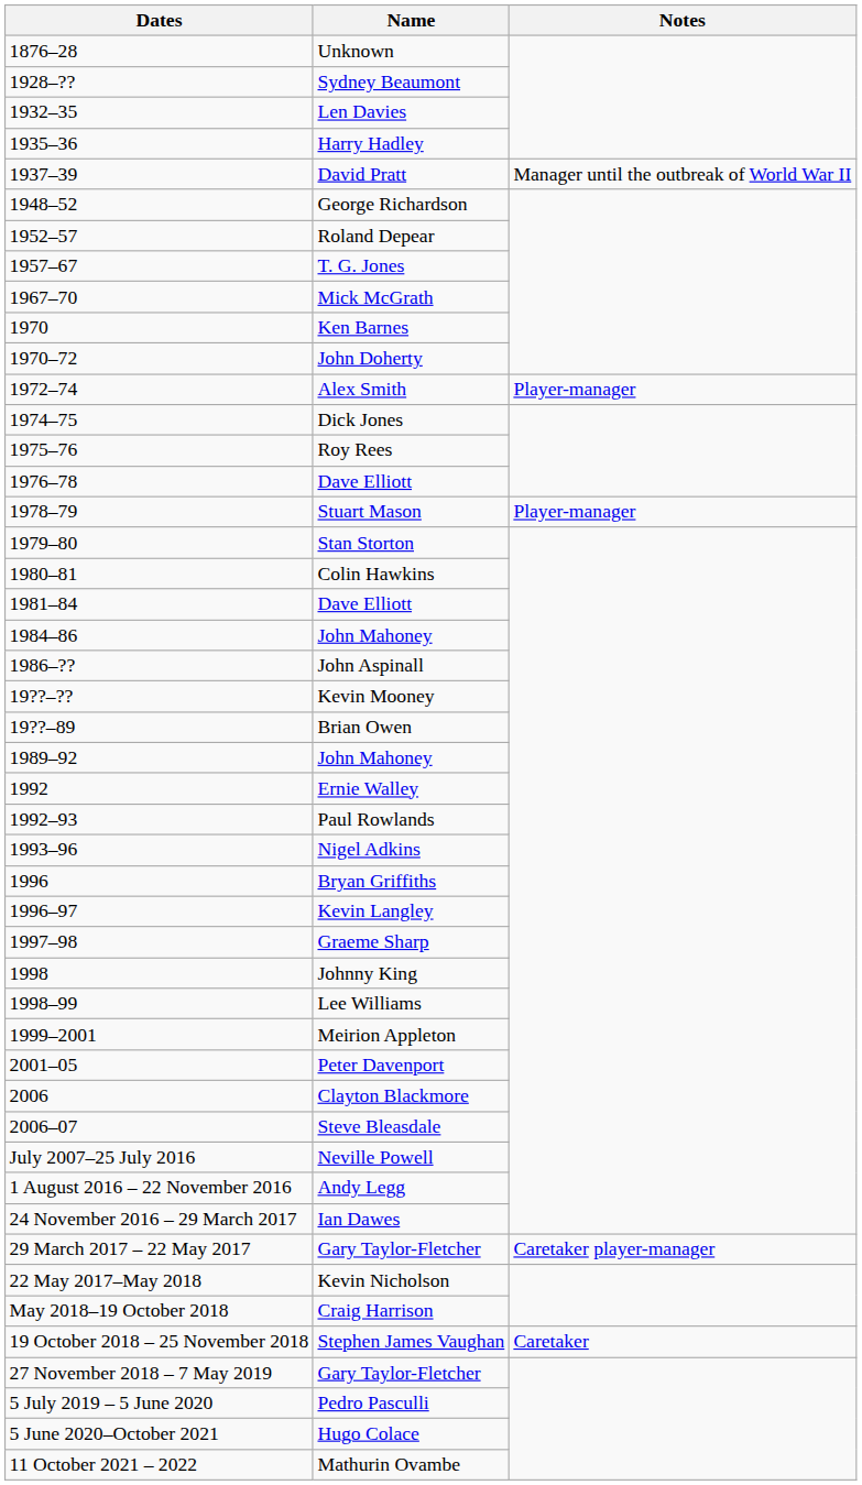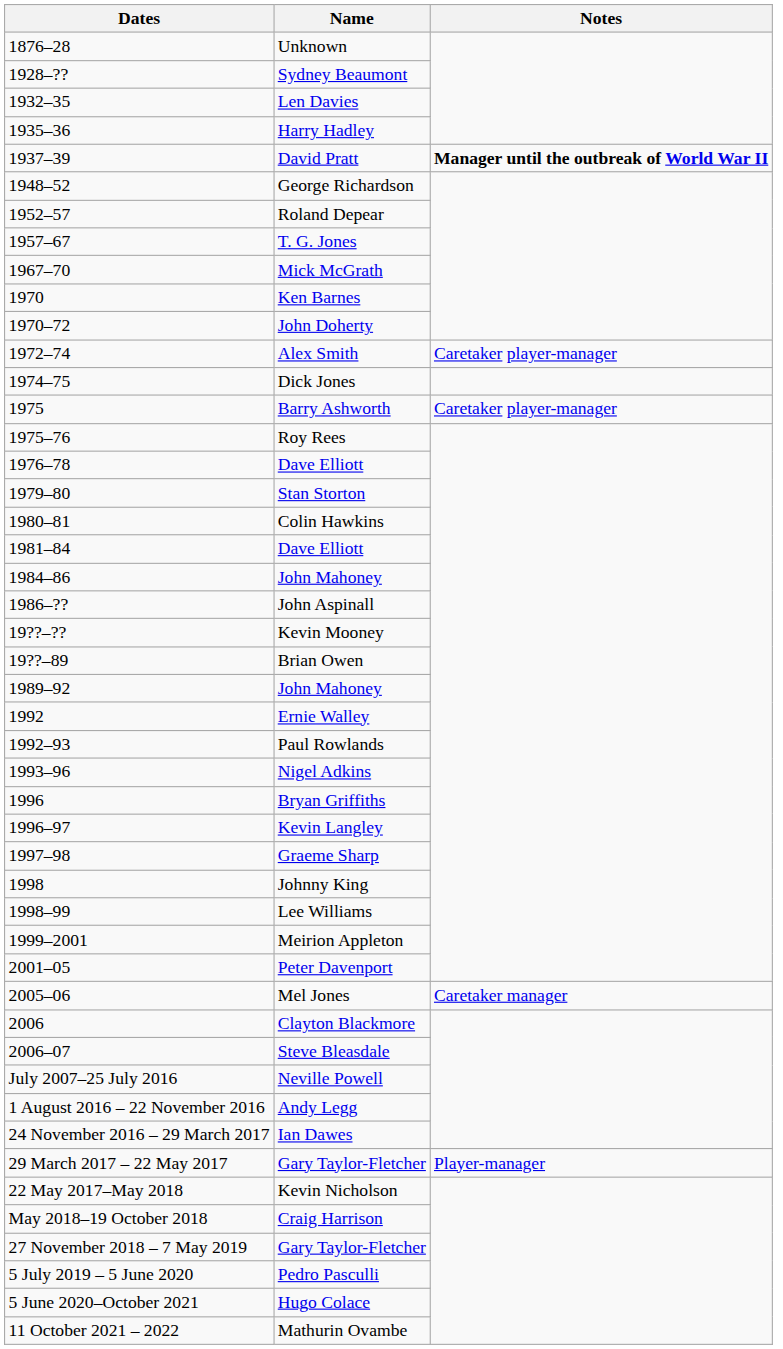 <table class="wikitable">
 <tr>
 <th>Dates</th>
 <th>Name</th>
 <th>Notes</th>
 </tr>
 <tr>
 <td>1876–28</td>
 <td>Unknown</td>
 </tr>
 <tr>
 <td>1928–??</td>
 <td> <a href='#'>Sydney Beaumont</a></td>
 </tr>
 <tr>
 <td>1932–35</td>
 <td> <a href='#'>Len Davies</a></td>
 </tr>
 <tr>
 <td>1935–36</td>
 <td> <a href='#'>Harry Hadley</a></td>
 </tr>
 <tr>
 <td>1937–39</td>
 <td> <a href='#'>David Pratt</a></td>
-<td>Manager until the outbreak of <a href='#'>World War II</a></td>
+<td><strong>Manager until the outbreak of <a href='#'>World War II</a></strong></td>
 </tr>
 <tr>
 <td>1948–52</td>
 <td> George Richardson</td>
 </tr>
 <tr>
 <td>1952–57</td>
 <td> Roland Depear</td>
 </tr>
 <tr>
 <td>1957–67</td>
 <td> <a href='#'>T. G. Jones</a></td>
 </tr>
 <tr>
 <td>1967–70</td>
 <td> <a href='#'>Mick McGrath</a></td>
 </tr>
 <tr>
 <td>1970</td>
 <td> <a href='#'>Ken Barnes</a></td>
 </tr>
 <tr>
 <td>1970–72</td>
 <td> <a href='#'>John Doherty</a></td>
 </tr>
 <tr>
 <td>1972–74</td>
 <td> <a href='#'>Alex Smith</a></td>
-<td><a href='#'>Player-manager</a></td>
+<td><a href='#'>Caretaker</a> <a href='#'>player-manager</a></td>
 </tr>
 <tr>
 <td>1974–75</td>
 <td> Dick Jones</td>
+</tr>
+<tr>
+<td>1975</td>
+<td> <a href='#'>Barry Ashworth</a></td>
+<td><a href='#'>Caretaker</a> <a href='#'>player-manager</a></td>
 </tr>
 <tr>
 <td>1975–76</td>
 <td> Roy Rees</td>
 </tr>
 <tr>
 <td>1976–78</td>
 <td> <a href='#'>Dave Elliott</a></td>
-</tr>
-<tr>
-<td>1978–79</td>
-<td> <a href='#'>Stuart Mason</a></td>
-<td><a href='#'>Player-manager</a></td>
 </tr>
 <tr>
 <td>1979–80</td>
 <td> <a href='#'>Stan Storton</a></td>
 </tr>
 <tr>
 <td>1980–81</td>
 <td> Colin Hawkins</td>
 </tr>
 <tr>
 <td>1981–84</td>
 <td> <a href='#'>Dave Elliott</a></td>
 </tr>
 <tr>
 <td>1984–86</td>
 <td> <a href='#'>John Mahoney</a></td>
 </tr>
 <tr>
 <td>1986–??</td>
 <td> John Aspinall</td>
 </tr>
 <tr>
 <td>19??–??</td>
 <td> Kevin Mooney</td>
 </tr>
 <tr>
 <td>19??–89</td>
 <td> Brian Owen</td>
 </tr>
 <tr>
 <td>1989–92</td>
 <td> <a href='#'>John Mahoney</a></td>
 </tr>
 <tr>
 <td>1992</td>
 <td> <a href='#'>Ernie Walley</a></td>
 </tr>
 <tr>
 <td>1992–93</td>
 <td> Paul Rowlands</td>
 </tr>
 <tr>
 <td>1993–96</td>
 <td> <a href='#'>Nigel Adkins</a></td>
 </tr>
 <tr>
 <td>1996</td>
 <td> <a href='#'>Bryan Griffiths</a></td>
 </tr>
 <tr>
 <td>1996–97</td>
 <td> <a href='#'>Kevin Langley</a></td>
 </tr>
 <tr>
 <td>1997–98</td>
 <td> <a href='#'>Graeme Sharp</a></td>
 </tr>
 <tr>
 <td>1998</td>
 <td> Johnny King</td>
 </tr>
 <tr>
 <td>1998–99</td>
 <td> Lee Williams</td>
 </tr>
 <tr>
 <td>1999–2001</td>
 <td> Meirion Appleton</td>
 </tr>
 <tr>
 <td>2001–05</td>
 <td> <a href='#'>Peter Davenport</a></td>
 </tr>
 <tr>
+<td>2005–06</td>
+<td> Mel Jones</td>
+<td><a href='#'>Caretaker manager</a></td>
+</tr>
+<tr>
 <td>2006</td>
 <td> <a href='#'>Clayton Blackmore</a></td>
 </tr>
 <tr>
 <td>2006–07</td>
 <td> <a href='#'>Steve Bleasdale</a></td>
 </tr>
 <tr>
 <td>July 2007–25 July 2016</td>
 <td> <a href='#'>Neville Powell</a></td>
 </tr>
 <tr>
 <td>1 August 2016 – 22 November 2016</td>
 <td> <a href='#'>Andy Legg</a></td>
 </tr>
 <tr>
 <td>24 November 2016 – 29 March 2017</td>
 <td> <a href='#'>Ian Dawes</a></td>
 </tr>
 <tr>
 <td>29 March 2017 – 22 May 2017</td>
 <td> <a href='#'>Gary Taylor-Fletcher</a></td>
-<td><a href='#'>Caretaker</a> <a href='#'>player-manager</a></td>
+<td><a href='#'>Player-manager</a></td>
 </tr>
 <tr>
 <td>22 May 2017–May 2018</td>
 <td> Kevin Nicholson</td>
 </tr>
 <tr>
 <td>May 2018–19 October 2018</td>
 <td> <a href='#'>Craig Harrison</a></td>
-</tr>
-<tr>
-<td>19 October 2018 – 25 November 2018</td>
-<td> <a href='#'>Stephen James Vaughan</a></td>
-<td><a href='#'>Caretaker</a></td>
 </tr>
 <tr>
 <td>27 November 2018 – 7 May 2019</td>
 <td> <a href='#'>Gary Taylor-Fletcher</a></td>
 </tr>
 <tr>
 <td>5 July 2019 – 5 June 2020</td>
 <td> <a href='#'>Pedro Pasculli</a></td>
 </tr>
 <tr>
 <td>5 June 2020–October 2021</td>
 <td> <a href='#'>Hugo Colace</a></td>
 </tr>
 <tr>
 <td>11 October 2021 – 2022</td>
 <td> Mathurin Ovambe</td>
 </tr>
 </table>
